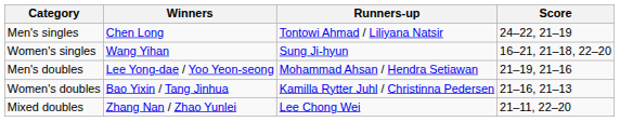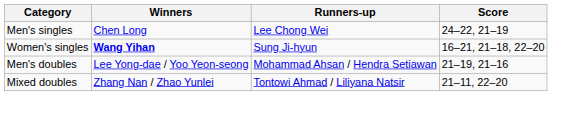 <table class=wikitable style="white-space:nowrap;">
 <tr>
 <th>Category</th>
 <th>Winners</th>
 <th>Runners-up</th>
 <th>Score</th>
 </tr>
 <tr>
 <td>Men's singles</td>
 <td> <a href='#'>Chen Long</a></td>
-<td> <a href='#'>Tontowi Ahmad</a> / <a href='#'>Liliyana Natsir</a></td>
+<td> <a href='#'>Lee Chong Wei</a></td>
 <td>24–22, 21–19</td>
 </tr>
 <tr>
 <td>Women's singles</td>
-<td> <a href='#'>Wang Yihan</a></td>
+<td><strong> <a href='#'>Wang Yihan</a></strong></td>
 <td> <a href='#'>Sung Ji-hyun</a></td>
 <td>16–21, 21–18, 22–20</td>
 </tr>
 <tr>
 <td>Men's doubles</td>
 <td> <a href='#'>Lee Yong-dae</a> / <a href='#'>Yoo Yeon-seong</a></td>
 <td> <a href='#'>Mohammad Ahsan</a> / <a href='#'>Hendra Setiawan</a></td>
 <td>21–19, 21–16</td>
 </tr>
 <tr>
-<td>Women's doubles</td>
-<td> <a href='#'>Bao Yixin</a> / <a href='#'>Tang Jinhua</a></td>
-<td> <a href='#'>Kamilla Rytter Juhl</a> / <a href='#'>Christinna Pedersen</a></td>
-<td>21–16, 21–13</td>
-</tr>
-<tr>
 <td>Mixed doubles</td>
 <td> <a href='#'>Zhang Nan</a> / <a href='#'>Zhao Yunlei</a></td>
-<td> <a href='#'>Lee Chong Wei</a></td>
+<td> <a href='#'>Tontowi Ahmad</a> / <a href='#'>Liliyana Natsir</a></td>
 <td>21–11, 22–20</td>
 </tr>
 </table>
